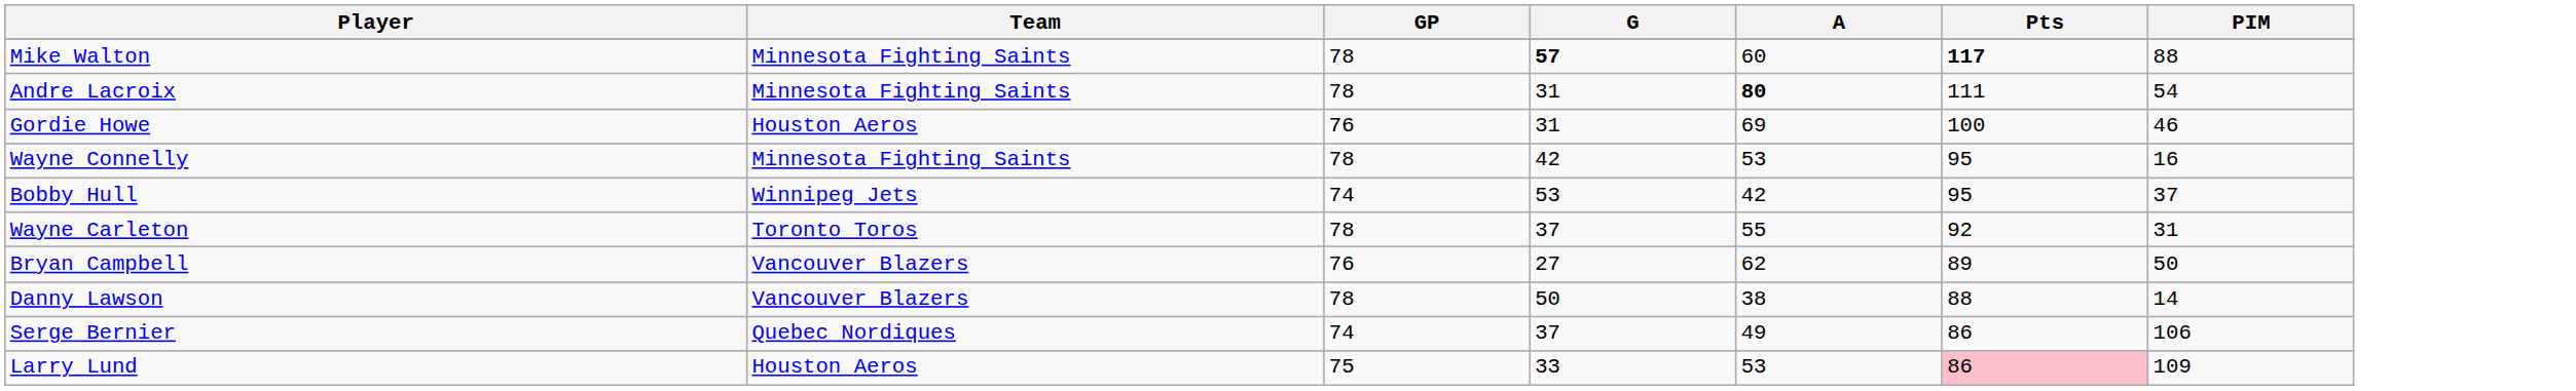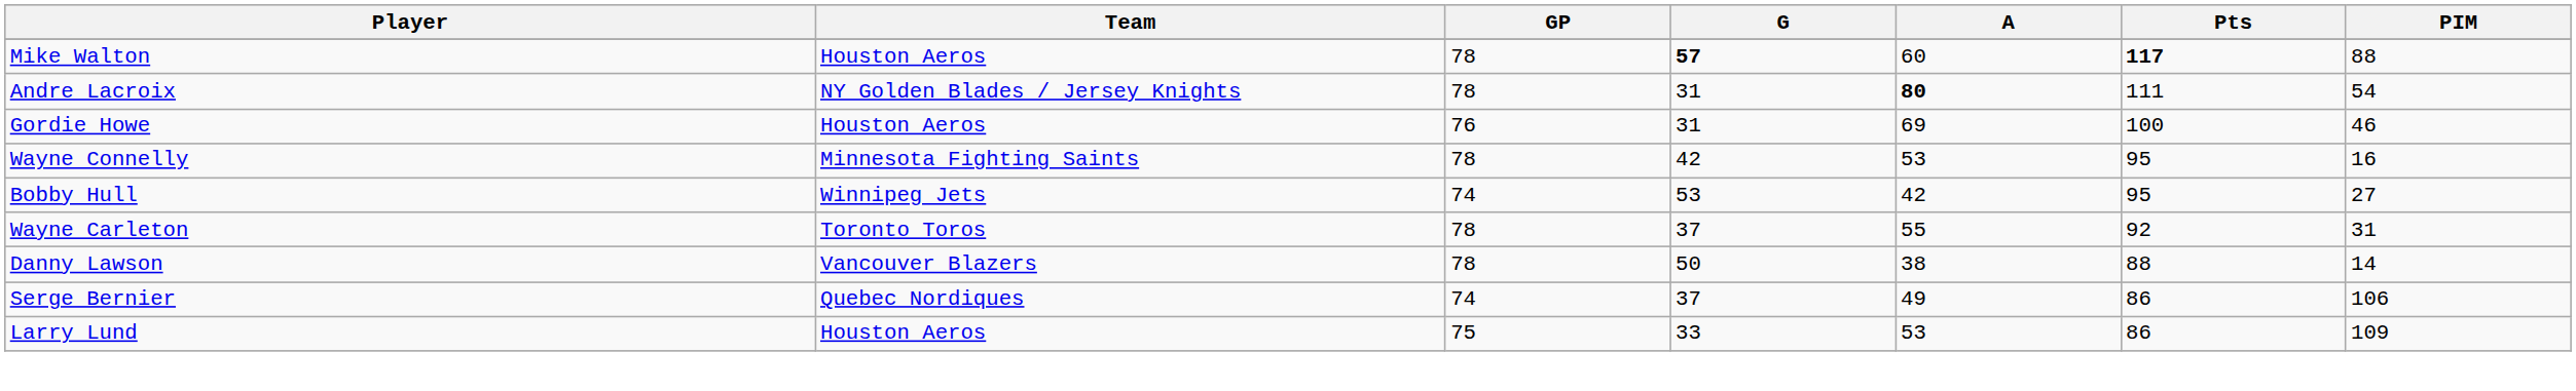 <table class="wikitable sortable">
 <tr>
 <th bgcolor="#DDDDFF" width="18%">Player</th>
 <th bgcolor="#DDDDFF" width="14%">Team</th>
 <th bgcolor="#DDDDFF" width="5%">GP</th>
 <th bgcolor="#DDDDFF" width="5%">G</th>
 <th bgcolor="#DDDDFF" width="5%">A</th>
 <th bgcolor="#DDDDFF" width="5%">Pts</th>
 <th bgcolor="#DDDDFF" width="5%">PIM</th>
 </tr>
 <tr>
 </tr>
 <tr>
 <td align="left"><a href='#'>Mike Walton</a></td>
-<td><a href='#'>Minnesota Fighting Saints</a></td>
+<td><a href='#'>Houston Aeros</a></td>
 <td>78</td>
 <td><strong>57</strong></td>
 <td>60</td>
 <td><strong>117</strong></td>
 <td>88</td>
 </tr>
 <tr>
 <td align="left"><a href='#'>Andre Lacroix</a></td>
-<td><a href='#'>Minnesota Fighting Saints</a></td>
+<td><a href='#'>NY Golden Blades / Jersey Knights</a></td>
 <td>78</td>
 <td>31</td>
 <td><strong>80</strong></td>
 <td>111</td>
 <td>54</td>
 </tr>
 <tr>
 <td align="left"><a href='#'>Gordie Howe</a></td>
 <td><a href='#'>Houston Aeros</a></td>
 <td>76</td>
 <td>31</td>
 <td>69</td>
 <td>100</td>
 <td>46</td>
 </tr>
 <tr>
 <td align="left"><a href='#'>Wayne Connelly</a></td>
 <td><a href='#'>Minnesota Fighting Saints</a></td>
 <td>78</td>
 <td>42</td>
 <td>53</td>
 <td>95</td>
 <td>16</td>
 </tr>
 <tr>
 <td align="left"><a href='#'>Bobby Hull</a></td>
 <td><a href='#'>Winnipeg Jets</a></td>
 <td>74</td>
 <td>53</td>
 <td>42</td>
 <td>95</td>
-<td>37</td>
+<td>27</td>
 </tr>
 <tr>
 <td align="left"><a href='#'>Wayne Carleton</a></td>
 <td><a href='#'>Toronto Toros</a></td>
 <td>78</td>
 <td>37</td>
 <td>55</td>
 <td>92</td>
 <td>31</td>
-</tr>
-<tr>
-<td align="left"><a href='#'>Bryan Campbell</a></td>
-<td><a href='#'>Vancouver Blazers</a></td>
-<td>76</td>
-<td>27</td>
-<td>62</td>
-<td>89</td>
-<td>50</td>
 </tr>
 <tr>
 <td align="left"><a href='#'>Danny Lawson</a></td>
 <td><a href='#'>Vancouver Blazers</a></td>
 <td>78</td>
 <td>50</td>
 <td>38</td>
 <td>88</td>
 <td>14</td>
 </tr>
 <tr>
 <td align="left"><a href='#'>Serge Bernier</a></td>
 <td><a href='#'>Quebec Nordiques</a></td>
 <td>74</td>
 <td>37</td>
 <td>49</td>
 <td>86</td>
 <td>106</td>
 </tr>
 <tr>
 <td align="left"><a href='#'>Larry Lund</a></td>
 <td><a href='#'>Houston Aeros</a></td>
 <td>75</td>
 <td>33</td>
 <td>53</td>
-<td style="background: pink;">86</td>
+<td>86</td>
 <td>109</td>
 </tr>
 </table>
